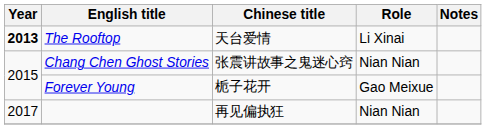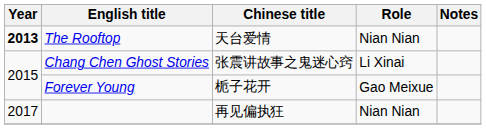 <table class="wikitable sortable">
 <tr>
 <th>Year</th>
 <th>English title</th>
 <th>Chinese title</th>
 <th>Role</th>
 <th>Notes</th>
 </tr>
 <tr>
 <td><strong>2013</strong></td>
 <td><em><a href='#'>The Rooftop</a></em></td>
 <td>天台爱情</td>
-<td>Li Xinai</td>
+<td>Nian Nian</td>
 <td></td>
 </tr>
 <tr>
 <td rowspan=2>2015</td>
 <td><em><a href='#'>Chang Chen Ghost Stories</a></em></td>
 <td>张震讲故事之鬼迷心窍</td>
-<td>Nian Nian</td>
+<td>Li Xinai</td>
 <td></td>
 </tr>
 <tr>
 <td><em><a href='#'>Forever Young</a></em></td>
 <td>栀子花开</td>
 <td>Gao Meixue</td>
 <td></td>
 </tr>
 <tr>
 <td>2017</td>
 <td></td>
 <td>再见偏执狂</td>
 <td>Nian Nian</td>
 <td></td>
 </tr>
 <tr>
 </tr>
 </table>
